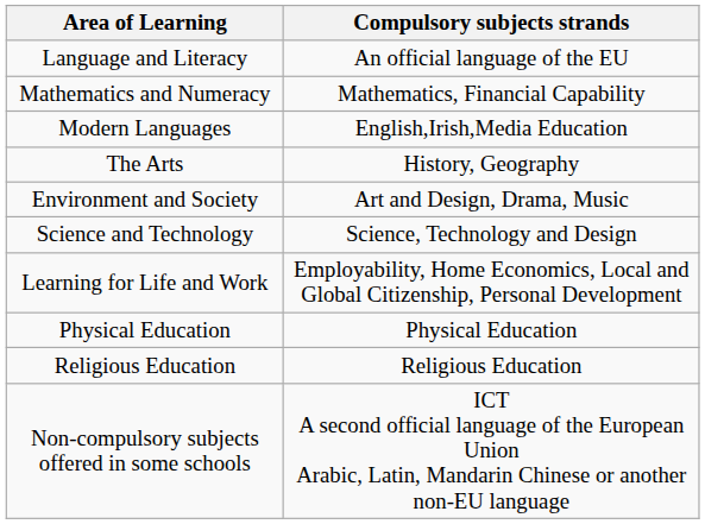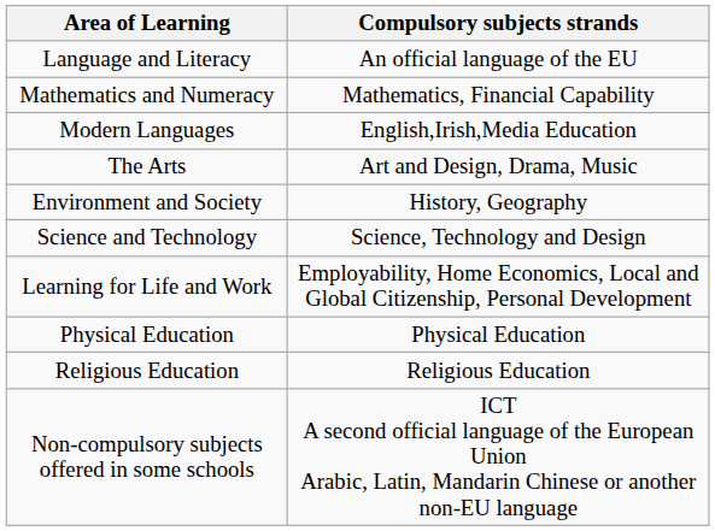 <table class="wikitable" width= 80% style="text-align:center; margin-left:1em;">
 <tr>
 <th width="40%">Area of Learning</th>
 <th width="60%">Compulsory subjects strands</th>
 </tr>
 <tr>
 <td align="center">Language and Literacy</td>
 <td>An official language of the EU</td>
 </tr>
 <tr>
 <td align="center">Mathematics and Numeracy</td>
 <td>Mathematics, Financial Capability</td>
 </tr>
 <tr>
 <td align="center">Modern Languages</td>
 <td>English,Irish,Media Education</td>
 </tr>
 <tr>
 <td align="center">The Arts</td>
-<td>History, Geography</td>
+<td>Art and Design, Drama, Music</td>
 </tr>
 <tr>
 <td align="center">Environment and Society</td>
-<td>Art and Design, Drama, Music</td>
+<td>History, Geography</td>
 </tr>
 <tr>
 <td align="center">Science and Technology</td>
 <td>Science, Technology and Design</td>
 </tr>
 <tr>
 <td align="center">Learning for Life and Work</td>
 <td>Employability, Home Economics, Local and Global Citizenship, Personal Development</td>
 </tr>
 <tr>
 <td align="center">Physical Education</td>
 <td>Physical Education</td>
 </tr>
 <tr>
 <td align="center">Religious Education</td>
 <td>Religious Education</td>
 </tr>
 <tr>
 <td align="center">Non-compulsory subjects offered in some schools</td>
 <td>ICT<br>A second official language of the European Union<br>Arabic, Latin, Mandarin Chinese or another non-EU language</td>
 </tr>
 </table>
